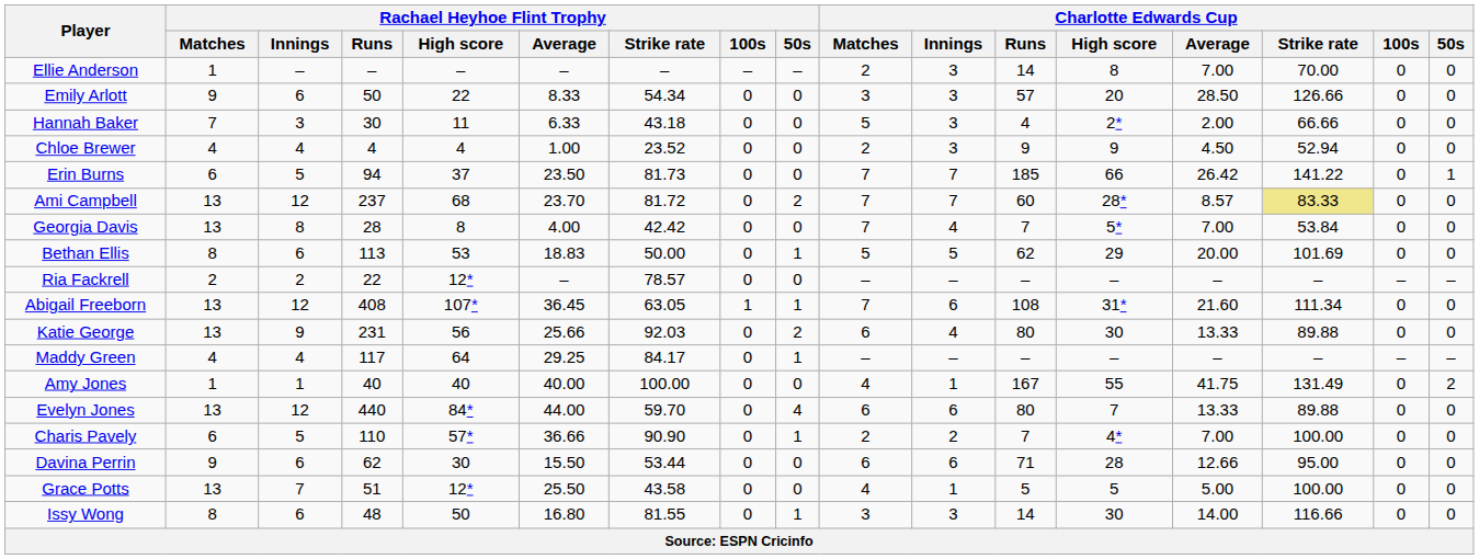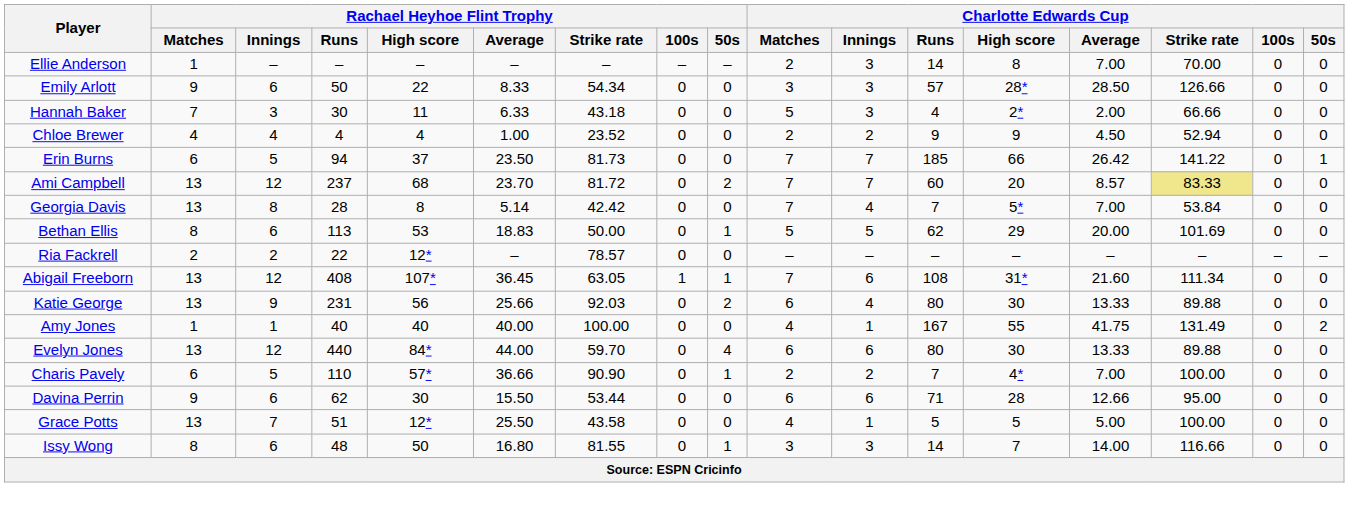 <table class="wikitable" style="text-align:center; width:90%;">
 <tr>
 <th rowspan=2>Player</th>
 <th colspan=8><a href='#'>Rachael Heyhoe Flint Trophy</a></th>
 <th colspan=8><a href='#'>Charlotte Edwards Cup</a></th>
 </tr>
 <tr>
 <th>Matches</th>
 <th>Innings</th>
 <th>Runs</th>
 <th>High score</th>
 <th>Average</th>
 <th>Strike rate</th>
 <th>100s</th>
 <th>50s</th>
 <th>Matches</th>
 <th>Innings</th>
 <th>Runs</th>
 <th>High score</th>
 <th>Average</th>
 <th>Strike rate</th>
 <th>100s</th>
 <th>50s</th>
 </tr>
 <tr>
 <td><a href='#'>Ellie Anderson</a></td>
 <td>1</td>
 <td>–</td>
 <td>–</td>
 <td>–</td>
 <td>–</td>
 <td>–</td>
 <td>–</td>
 <td>–</td>
 <td>2</td>
 <td>3</td>
 <td>14</td>
 <td>8</td>
 <td>7.00</td>
 <td>70.00</td>
 <td>0</td>
 <td>0</td>
 </tr>
 <tr>
 <td><a href='#'>Emily Arlott</a></td>
 <td>9</td>
 <td>6</td>
 <td>50</td>
 <td>22</td>
 <td>8.33</td>
 <td>54.34</td>
 <td>0</td>
 <td>0</td>
 <td>3</td>
 <td>3</td>
 <td>57</td>
-<td>20</td>
+<td>28<a href='#'>*</a></td>
 <td>28.50</td>
 <td>126.66</td>
 <td>0</td>
 <td>0</td>
 </tr>
 <tr>
 <td><a href='#'>Hannah Baker</a></td>
 <td>7</td>
 <td>3</td>
 <td>30</td>
 <td>11</td>
 <td>6.33</td>
 <td>43.18</td>
 <td>0</td>
 <td>0</td>
 <td>5</td>
 <td>3</td>
 <td>4</td>
 <td>2<a href='#'>*</a></td>
 <td>2.00</td>
 <td>66.66</td>
 <td>0</td>
 <td>0</td>
 </tr>
 <tr>
 <td><a href='#'>Chloe Brewer</a></td>
 <td>4</td>
 <td>4</td>
 <td>4</td>
 <td>4</td>
 <td>1.00</td>
 <td>23.52</td>
 <td>0</td>
 <td>0</td>
 <td>2</td>
-<td>3</td>
+<td>2</td>
 <td>9</td>
 <td>9</td>
 <td>4.50</td>
 <td>52.94</td>
 <td>0</td>
 <td>0</td>
 </tr>
 <tr>
 <td><a href='#'>Erin Burns</a></td>
 <td>6</td>
 <td>5</td>
 <td>94</td>
 <td>37</td>
 <td>23.50</td>
 <td>81.73</td>
 <td>0</td>
 <td>0</td>
 <td>7</td>
 <td>7</td>
 <td>185</td>
 <td>66</td>
 <td>26.42</td>
 <td>141.22</td>
 <td>0</td>
 <td>1</td>
 </tr>
 <tr>
 <td><a href='#'>Ami Campbell</a></td>
 <td>13</td>
 <td>12</td>
 <td>237</td>
 <td>68</td>
 <td>23.70</td>
 <td>81.72</td>
 <td>0</td>
 <td>2</td>
 <td>7</td>
 <td>7</td>
 <td>60</td>
-<td>28<a href='#'>*</a></td>
+<td>20</td>
 <td>8.57</td>
 <td style="background: khaki;">83.33</td>
 <td>0</td>
 <td>0</td>
 </tr>
 <tr>
 <td><a href='#'>Georgia Davis</a></td>
 <td>13</td>
 <td>8</td>
 <td>28</td>
 <td>8</td>
-<td>4.00</td>
+<td>5.14</td>
 <td>42.42</td>
 <td>0</td>
 <td>0</td>
 <td>7</td>
 <td>4</td>
 <td>7</td>
 <td>5<a href='#'>*</a></td>
 <td>7.00</td>
 <td>53.84</td>
 <td>0</td>
 <td>0</td>
 </tr>
 <tr>
 <td><a href='#'>Bethan Ellis</a></td>
 <td>8</td>
 <td>6</td>
 <td>113</td>
 <td>53</td>
 <td>18.83</td>
 <td>50.00</td>
 <td>0</td>
 <td>1</td>
 <td>5</td>
 <td>5</td>
 <td>62</td>
 <td>29</td>
 <td>20.00</td>
 <td>101.69</td>
 <td>0</td>
 <td>0</td>
 </tr>
 <tr>
 <td><a href='#'>Ria Fackrell</a></td>
 <td>2</td>
 <td>2</td>
 <td>22</td>
 <td>12<a href='#'>*</a></td>
 <td>–</td>
 <td>78.57</td>
 <td>0</td>
 <td>0</td>
 <td>–</td>
 <td>–</td>
 <td>–</td>
 <td>–</td>
 <td>–</td>
 <td>–</td>
 <td>–</td>
 <td>–</td>
 </tr>
 <tr>
 <td><a href='#'>Abigail Freeborn</a></td>
 <td>13</td>
 <td>12</td>
 <td>408</td>
 <td>107<a href='#'>*</a></td>
 <td>36.45</td>
 <td>63.05</td>
 <td>1</td>
 <td>1</td>
 <td>7</td>
 <td>6</td>
 <td>108</td>
 <td>31<a href='#'>*</a></td>
 <td>21.60</td>
 <td>111.34</td>
 <td>0</td>
 <td>0</td>
 </tr>
 <tr>
 <td><a href='#'>Katie George</a></td>
 <td>13</td>
 <td>9</td>
 <td>231</td>
 <td>56</td>
 <td>25.66</td>
 <td>92.03</td>
 <td>0</td>
 <td>2</td>
 <td>6</td>
 <td>4</td>
 <td>80</td>
 <td>30</td>
 <td>13.33</td>
 <td>89.88</td>
 <td>0</td>
 <td>0</td>
 </tr>
 <tr>
-<td><a href='#'>Maddy Green</a></td>
-<td>4</td>
-<td>4</td>
-<td>117</td>
-<td>64</td>
-<td>29.25</td>
-<td>84.17</td>
-<td>0</td>
-<td>1</td>
-<td>–</td>
-<td>–</td>
-<td>–</td>
-<td>–</td>
-<td>–</td>
-<td>–</td>
-<td>–</td>
-<td>–</td>
-</tr>
-<tr>
 <td><a href='#'>Amy Jones</a></td>
 <td>1</td>
 <td>1</td>
 <td>40</td>
 <td>40</td>
 <td>40.00</td>
 <td>100.00</td>
 <td>0</td>
 <td>0</td>
 <td>4</td>
 <td>1</td>
 <td>167</td>
 <td>55</td>
 <td>41.75</td>
 <td>131.49</td>
 <td>0</td>
 <td>2</td>
 </tr>
 <tr>
 <td><a href='#'>Evelyn Jones</a></td>
 <td>13</td>
 <td>12</td>
 <td>440</td>
 <td>84<a href='#'>*</a></td>
 <td>44.00</td>
 <td>59.70</td>
 <td>0</td>
 <td>4</td>
 <td>6</td>
 <td>6</td>
 <td>80</td>
-<td>7</td>
+<td>30</td>
 <td>13.33</td>
 <td>89.88</td>
 <td>0</td>
 <td>0</td>
 </tr>
 <tr>
 <td><a href='#'>Charis Pavely</a></td>
 <td>6</td>
 <td>5</td>
 <td>110</td>
 <td>57<a href='#'>*</a></td>
 <td>36.66</td>
 <td>90.90</td>
 <td>0</td>
 <td>1</td>
 <td>2</td>
 <td>2</td>
 <td>7</td>
 <td>4<a href='#'>*</a></td>
 <td>7.00</td>
 <td>100.00</td>
 <td>0</td>
 <td>0</td>
 </tr>
 <tr>
 <td><a href='#'>Davina Perrin</a></td>
 <td>9</td>
 <td>6</td>
 <td>62</td>
 <td>30</td>
 <td>15.50</td>
 <td>53.44</td>
 <td>0</td>
 <td>0</td>
 <td>6</td>
 <td>6</td>
 <td>71</td>
 <td>28</td>
 <td>12.66</td>
 <td>95.00</td>
 <td>0</td>
 <td>0</td>
 </tr>
 <tr>
 <td><a href='#'>Grace Potts</a></td>
 <td>13</td>
 <td>7</td>
 <td>51</td>
 <td>12<a href='#'>*</a></td>
 <td>25.50</td>
 <td>43.58</td>
 <td>0</td>
 <td>0</td>
 <td>4</td>
 <td>1</td>
 <td>5</td>
 <td>5</td>
 <td>5.00</td>
 <td>100.00</td>
 <td>0</td>
 <td>0</td>
 </tr>
 <tr>
 <td><a href='#'>Issy Wong</a></td>
 <td>8</td>
 <td>6</td>
 <td>48</td>
 <td>50</td>
 <td>16.80</td>
 <td>81.55</td>
 <td>0</td>
 <td>1</td>
 <td>3</td>
 <td>3</td>
 <td>14</td>
-<td>30</td>
+<td>7</td>
 <td>14.00</td>
 <td>116.66</td>
 <td>0</td>
 <td>0</td>
 </tr>
 <tr>
 <th colspan="17"><small>Source: ESPN Cricinfo</small></th>
 </tr>
 </table>
